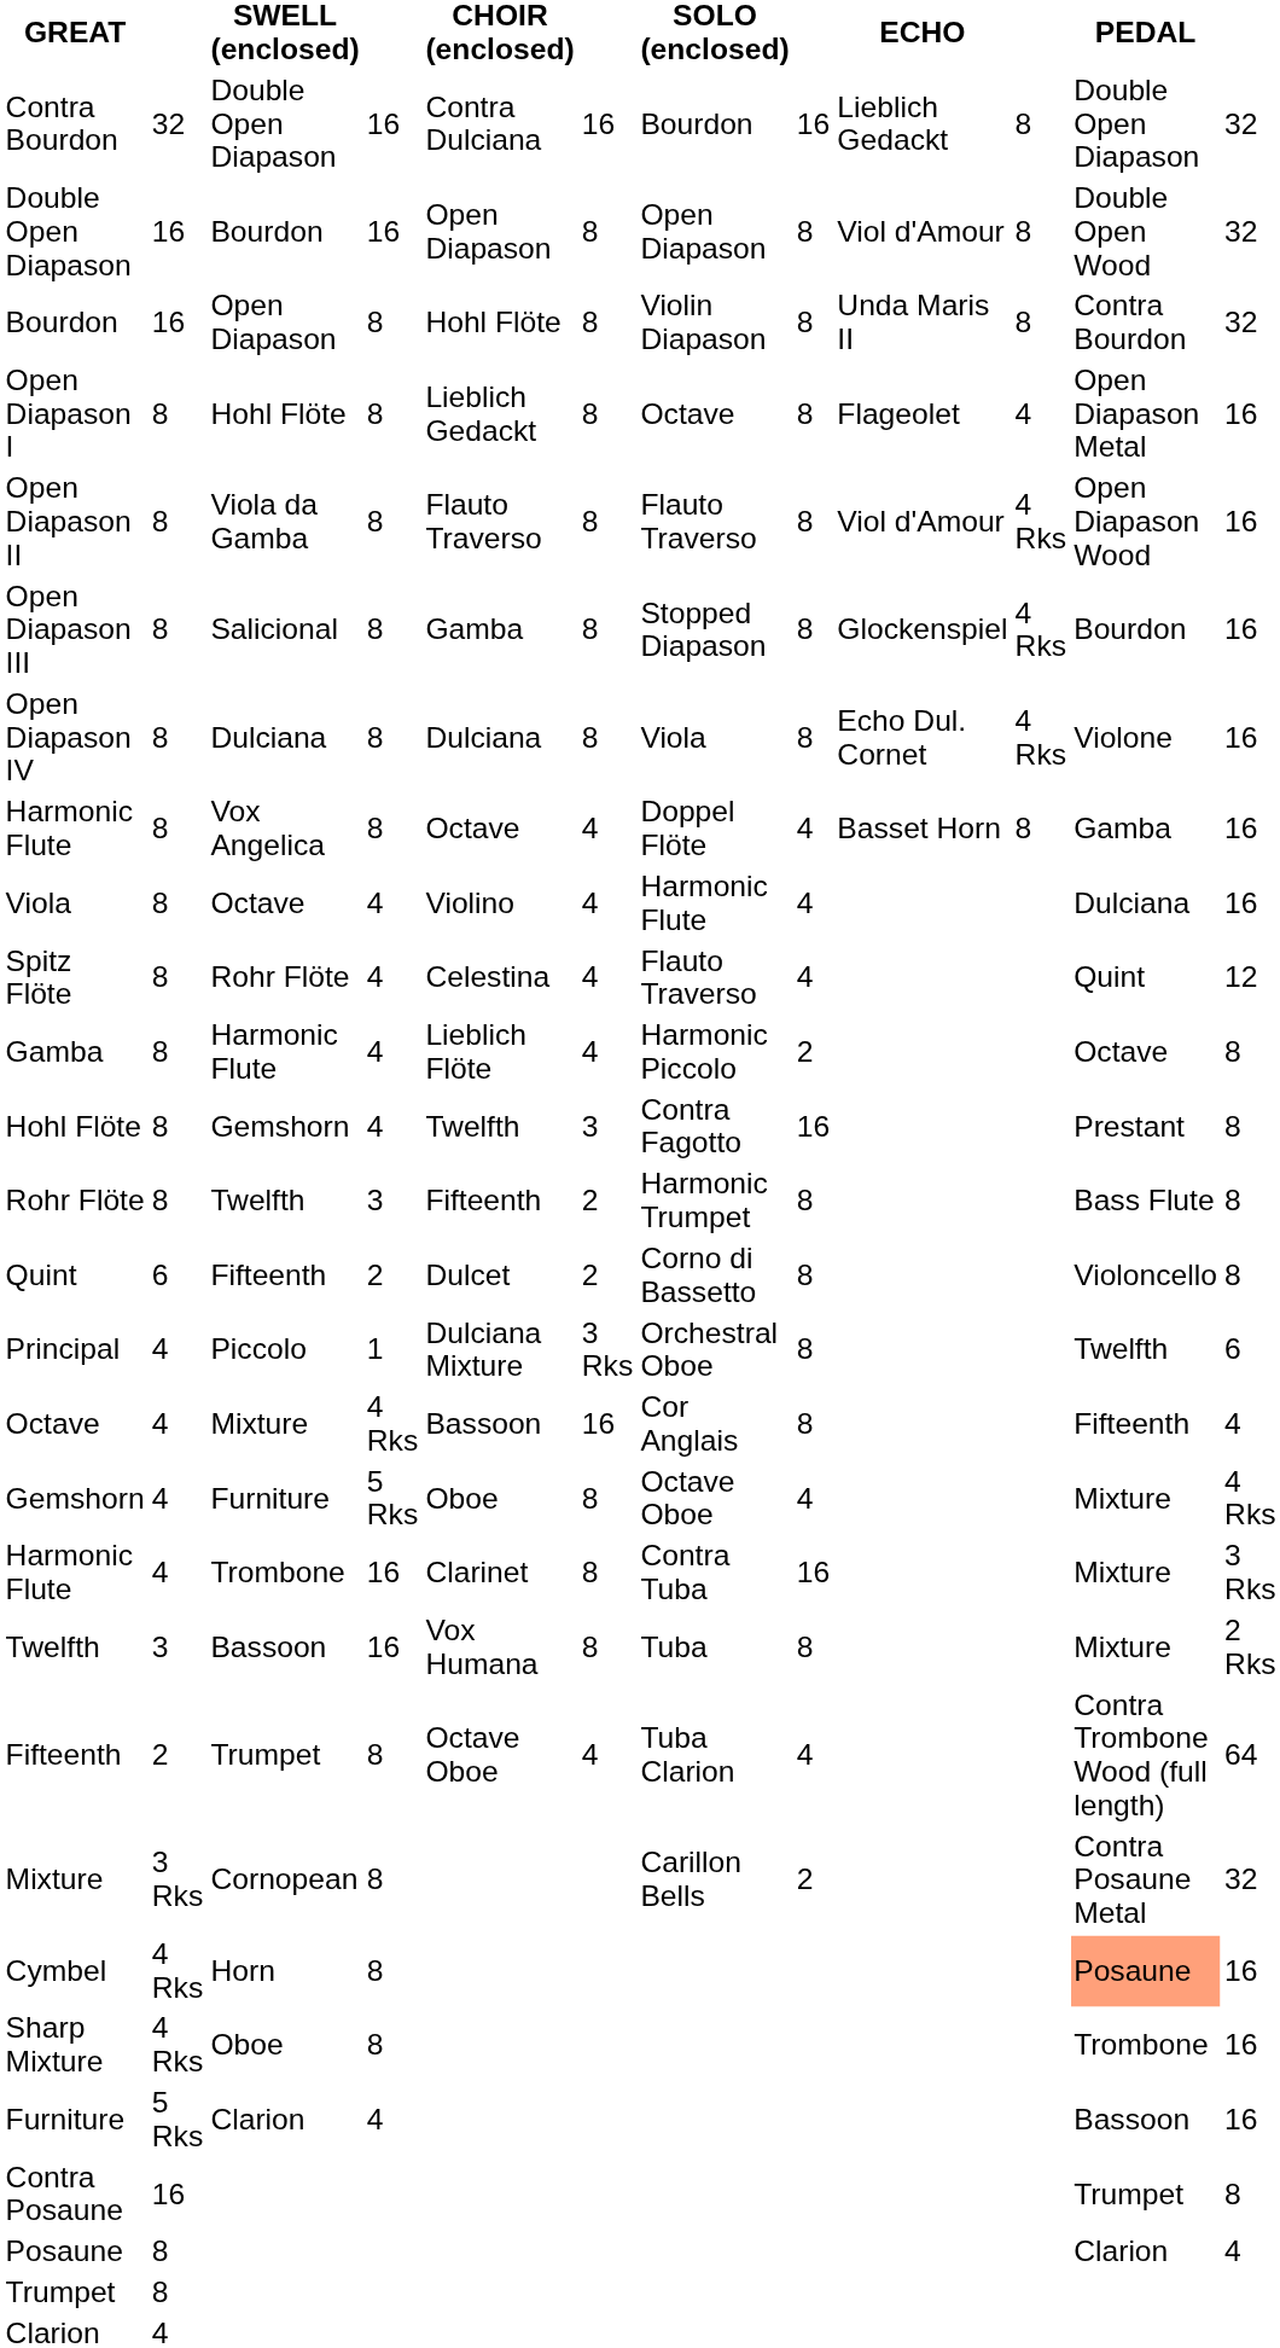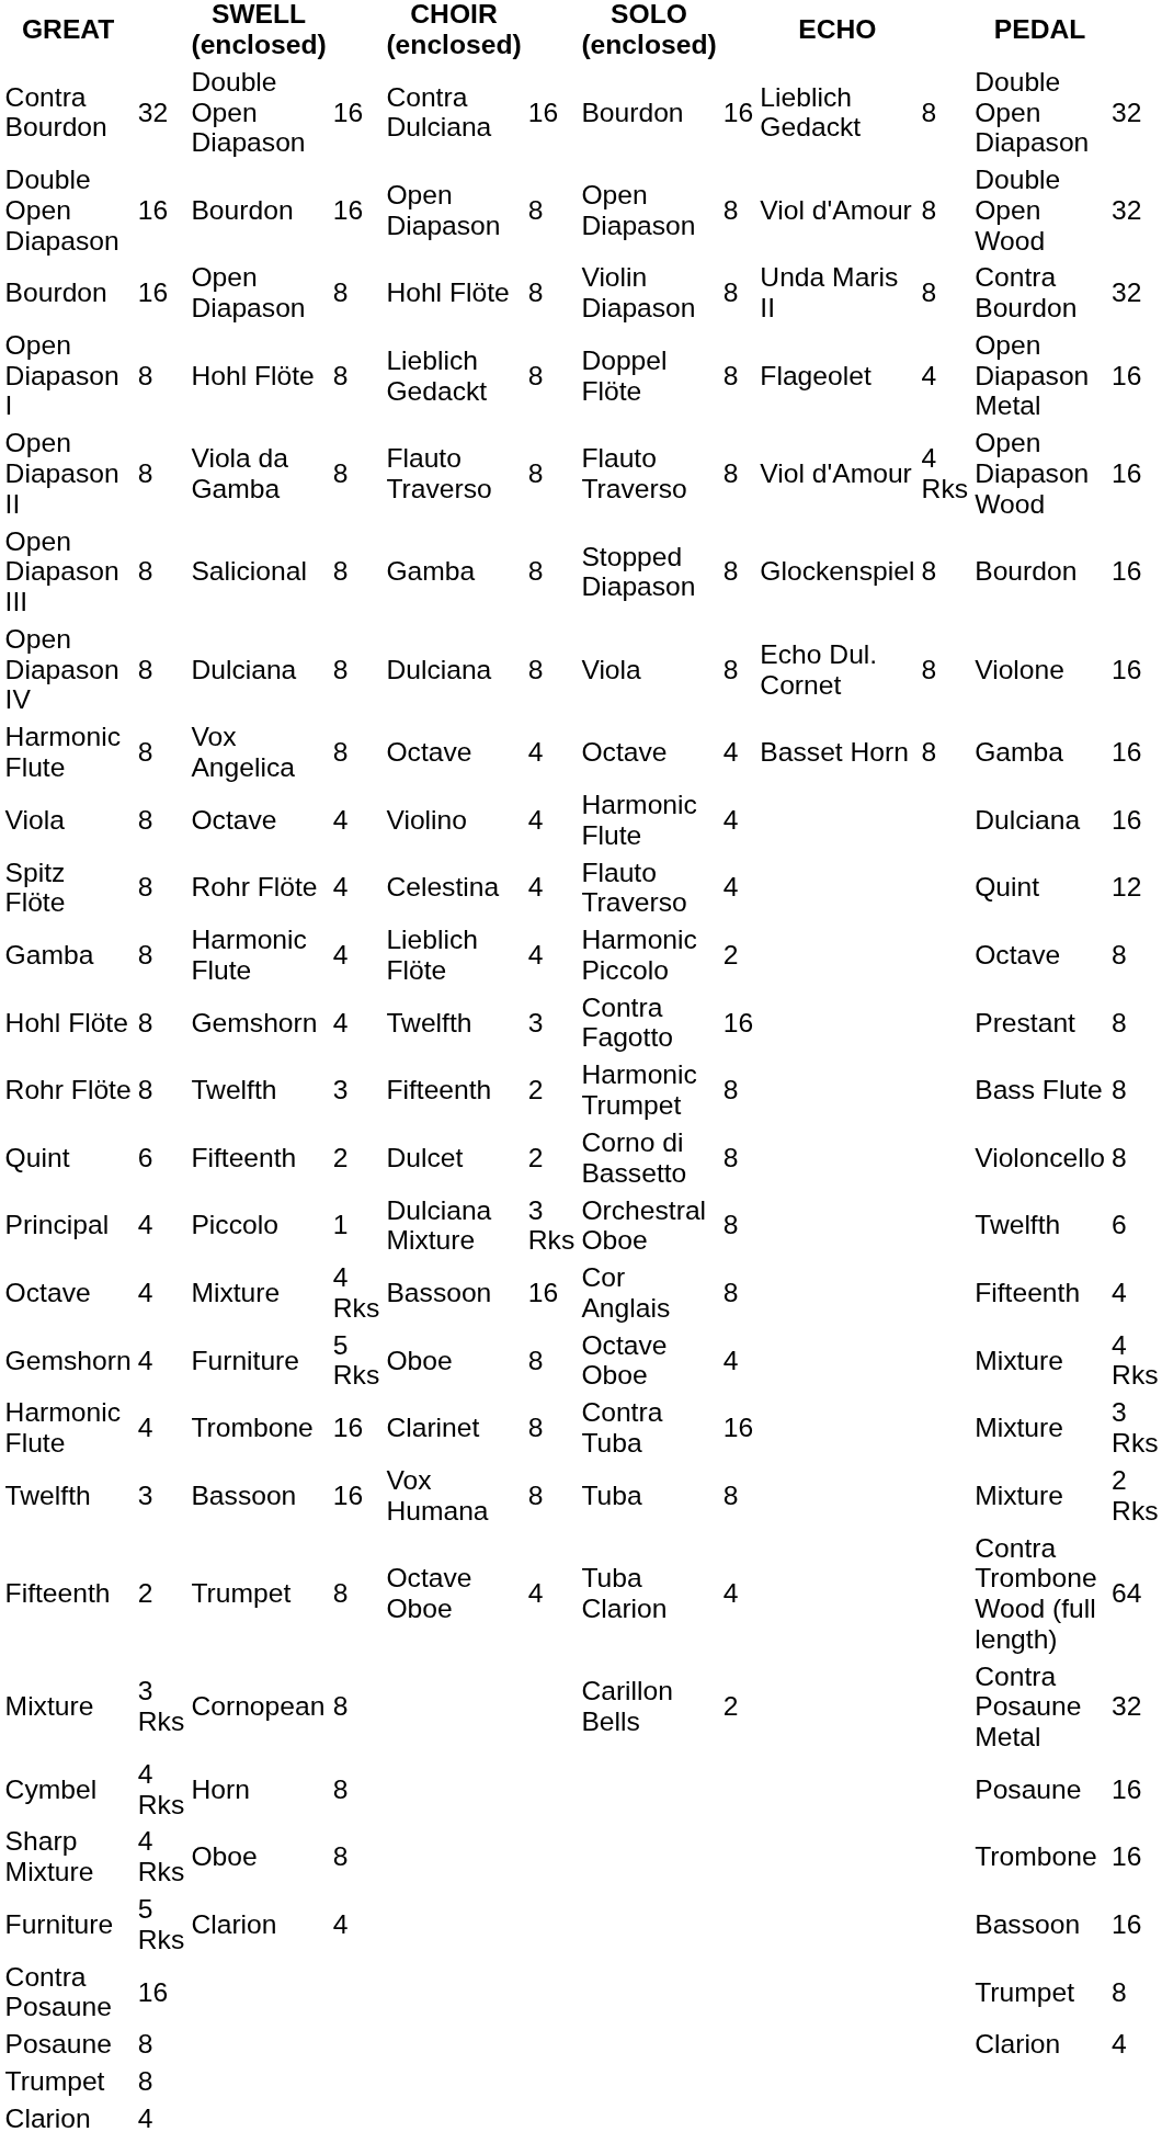 <table>
 <tr>
 <th>GREAT</th>
 <th></th>
 <th>SWELL (enclosed)</th>
 <th></th>
 <th>CHOIR (enclosed)</th>
 <th></th>
 <th>SOLO (enclosed)</th>
 <th></th>
 <th>ECHO</th>
 <th></th>
 <th>PEDAL</th>
 <th></th>
 </tr>
 <tr>
 <td>Contra Bourdon</td>
 <td>32</td>
 <td>Double Open Diapason</td>
 <td>16</td>
 <td>Contra Dulciana</td>
 <td>16</td>
 <td>Bourdon</td>
 <td>16</td>
 <td>Lieblich Gedackt</td>
 <td>8</td>
 <td>Double Open Diapason</td>
 <td>32</td>
 </tr>
 <tr>
 <td>Double Open Diapason</td>
 <td>16</td>
 <td>Bourdon</td>
 <td>16</td>
 <td>Open Diapason</td>
 <td>8</td>
 <td>Open Diapason</td>
 <td>8</td>
 <td>Viol d'Amour</td>
 <td>8</td>
 <td>Double Open Wood</td>
 <td>32</td>
 </tr>
 <tr>
 <td>Bourdon</td>
 <td>16</td>
 <td>Open Diapason</td>
 <td>8</td>
 <td>Hohl Flöte</td>
 <td>8</td>
 <td>Violin Diapason</td>
 <td>8</td>
 <td>Unda Maris II</td>
 <td>8</td>
 <td>Contra Bourdon</td>
 <td>32</td>
 </tr>
 <tr>
 <td>Open Diapason I</td>
 <td>8</td>
 <td>Hohl Flöte</td>
 <td>8</td>
 <td>Lieblich Gedackt</td>
 <td>8</td>
-<td>Octave</td>
+<td>Doppel Flöte</td>
 <td>8</td>
 <td>Flageolet</td>
 <td>4</td>
 <td>Open Diapason Metal</td>
 <td>16</td>
 </tr>
 <tr>
 <td>Open Diapason II</td>
 <td>8</td>
 <td>Viola da Gamba</td>
 <td>8</td>
 <td>Flauto Traverso</td>
 <td>8</td>
 <td>Flauto Traverso</td>
 <td>8</td>
 <td>Viol d'Amour</td>
 <td>4 Rks</td>
 <td>Open Diapason Wood</td>
 <td>16</td>
 </tr>
 <tr>
 <td>Open Diapason III</td>
 <td>8</td>
 <td>Salicional</td>
 <td>8</td>
 <td>Gamba</td>
 <td>8</td>
 <td>Stopped Diapason</td>
 <td>8</td>
 <td>Glockenspiel</td>
-<td>4 Rks</td>
+<td>8</td>
 <td>Bourdon</td>
 <td>16</td>
 </tr>
 <tr>
 <td>Open Diapason IV</td>
 <td>8</td>
 <td>Dulciana</td>
 <td>8</td>
 <td>Dulciana</td>
 <td>8</td>
 <td>Viola</td>
 <td>8</td>
 <td>Echo Dul. Cornet</td>
-<td>4 Rks</td>
+<td>8</td>
 <td>Violone</td>
 <td>16</td>
 </tr>
 <tr>
 <td>Harmonic Flute</td>
 <td>8</td>
 <td>Vox Angelica</td>
 <td>8</td>
 <td>Octave</td>
 <td>4</td>
-<td>Doppel Flöte</td>
+<td>Octave</td>
 <td>4</td>
 <td>Basset Horn</td>
 <td>8</td>
 <td>Gamba</td>
 <td>16</td>
 </tr>
 <tr>
 <td>Viola</td>
 <td>8</td>
 <td>Octave</td>
 <td>4</td>
 <td>Violino</td>
 <td>4</td>
 <td>Harmonic Flute</td>
 <td>4</td>
 <td></td>
 <td></td>
 <td>Dulciana</td>
 <td>16</td>
 </tr>
 <tr>
 <td>Spitz Flöte</td>
 <td>8</td>
 <td>Rohr Flöte</td>
 <td>4</td>
 <td>Celestina</td>
 <td>4</td>
 <td>Flauto Traverso</td>
 <td>4</td>
 <td></td>
 <td></td>
 <td>Quint</td>
 <td>12</td>
 </tr>
 <tr>
 <td>Gamba</td>
 <td>8</td>
 <td>Harmonic Flute</td>
 <td>4</td>
 <td>Lieblich Flöte</td>
 <td>4</td>
 <td>Harmonic Piccolo</td>
 <td>2</td>
 <td></td>
 <td></td>
 <td>Octave</td>
 <td>8</td>
 </tr>
 <tr>
 <td>Hohl Flöte</td>
 <td>8</td>
 <td>Gemshorn</td>
 <td>4</td>
 <td>Twelfth</td>
 <td>3</td>
 <td>Contra Fagotto</td>
 <td>16</td>
 <td></td>
 <td></td>
 <td>Prestant</td>
 <td>8</td>
 </tr>
 <tr>
 <td>Rohr Flöte</td>
 <td>8</td>
 <td>Twelfth</td>
 <td>3</td>
 <td>Fifteenth</td>
 <td>2</td>
 <td>Harmonic Trumpet</td>
 <td>8</td>
 <td></td>
 <td></td>
 <td>Bass Flute</td>
 <td>8</td>
 </tr>
 <tr>
 <td>Quint</td>
 <td>6</td>
 <td>Fifteenth</td>
 <td>2</td>
 <td>Dulcet</td>
 <td>2</td>
 <td>Corno di Bassetto</td>
 <td>8</td>
 <td></td>
 <td></td>
 <td>Violoncello</td>
 <td>8</td>
 </tr>
 <tr>
 <td>Principal</td>
 <td>4</td>
 <td>Piccolo</td>
 <td>1</td>
 <td>Dulciana Mixture</td>
 <td>3 Rks</td>
 <td>Orchestral Oboe</td>
 <td>8</td>
 <td></td>
 <td></td>
 <td>Twelfth</td>
 <td>6</td>
 </tr>
 <tr>
 <td>Octave</td>
 <td>4</td>
 <td>Mixture</td>
 <td>4 Rks</td>
 <td>Bassoon</td>
 <td>16</td>
 <td>Cor Anglais</td>
 <td>8</td>
 <td></td>
 <td></td>
 <td>Fifteenth</td>
 <td>4</td>
 </tr>
 <tr>
 <td>Gemshorn</td>
 <td>4</td>
 <td>Furniture</td>
 <td>5 Rks</td>
 <td>Oboe</td>
 <td>8</td>
 <td>Octave Oboe</td>
 <td>4</td>
 <td></td>
 <td></td>
 <td>Mixture</td>
 <td>4 Rks</td>
 </tr>
 <tr>
 <td>Harmonic Flute</td>
 <td>4</td>
 <td>Trombone</td>
 <td>16</td>
 <td>Clarinet</td>
 <td>8</td>
 <td>Contra Tuba</td>
 <td>16</td>
 <td></td>
 <td></td>
 <td>Mixture</td>
 <td>3 Rks</td>
 </tr>
 <tr>
 <td>Twelfth</td>
 <td>3</td>
 <td>Bassoon</td>
 <td>16</td>
 <td>Vox Humana</td>
 <td>8</td>
 <td>Tuba</td>
 <td>8</td>
 <td></td>
 <td></td>
 <td>Mixture</td>
 <td>2 Rks</td>
 </tr>
 <tr>
 <td>Fifteenth</td>
 <td>2</td>
 <td>Trumpet</td>
 <td>8</td>
 <td>Octave Oboe</td>
 <td>4</td>
 <td>Tuba Clarion</td>
 <td>4</td>
 <td></td>
 <td></td>
 <td>Contra Trombone Wood (full length)</td>
 <td>64</td>
 </tr>
 <tr>
 <td>Mixture</td>
 <td>3 Rks</td>
 <td>Cornopean</td>
 <td>8</td>
 <td></td>
 <td></td>
 <td>Carillon Bells</td>
 <td>2</td>
 <td></td>
 <td></td>
 <td>Contra Posaune Metal</td>
 <td>32</td>
 </tr>
 <tr>
 <td>Cymbel</td>
 <td>4 Rks</td>
 <td>Horn</td>
 <td>8</td>
 <td></td>
 <td></td>
 <td></td>
 <td></td>
 <td></td>
 <td></td>
-<td style="background: lightsalmon;">Posaune</td>
+<td>Posaune</td>
 <td>16</td>
 </tr>
 <tr>
 <td>Sharp Mixture</td>
 <td>4 Rks</td>
 <td>Oboe</td>
 <td>8</td>
 <td></td>
 <td></td>
 <td></td>
 <td></td>
 <td></td>
 <td></td>
 <td>Trombone</td>
 <td>16</td>
 </tr>
 <tr>
 <td>Furniture</td>
 <td>5 Rks</td>
 <td>Clarion</td>
 <td>4</td>
 <td></td>
 <td></td>
 <td></td>
 <td></td>
 <td></td>
 <td></td>
 <td>Bassoon</td>
 <td>16</td>
 </tr>
 <tr>
 <td>Contra Posaune</td>
 <td>16</td>
 <td></td>
 <td></td>
 <td></td>
 <td></td>
 <td></td>
 <td></td>
 <td></td>
 <td></td>
 <td>Trumpet</td>
 <td>8</td>
 </tr>
 <tr>
 <td>Posaune</td>
 <td>8</td>
 <td></td>
 <td></td>
 <td></td>
 <td></td>
 <td></td>
 <td></td>
 <td></td>
 <td></td>
 <td>Clarion</td>
 <td>4</td>
 </tr>
 <tr>
 <td>Trumpet</td>
 <td>8</td>
 <td></td>
 <td></td>
 <td></td>
 <td></td>
 <td></td>
 <td></td>
 <td></td>
 <td></td>
 <td></td>
 <td></td>
 </tr>
 <tr>
 <td>Clarion</td>
 <td>4</td>
 <td></td>
 <td></td>
 <td></td>
 <td></td>
 <td></td>
 <td></td>
 <td></td>
 <td></td>
 <td></td>
 <td></td>
 </tr>
 </table>
